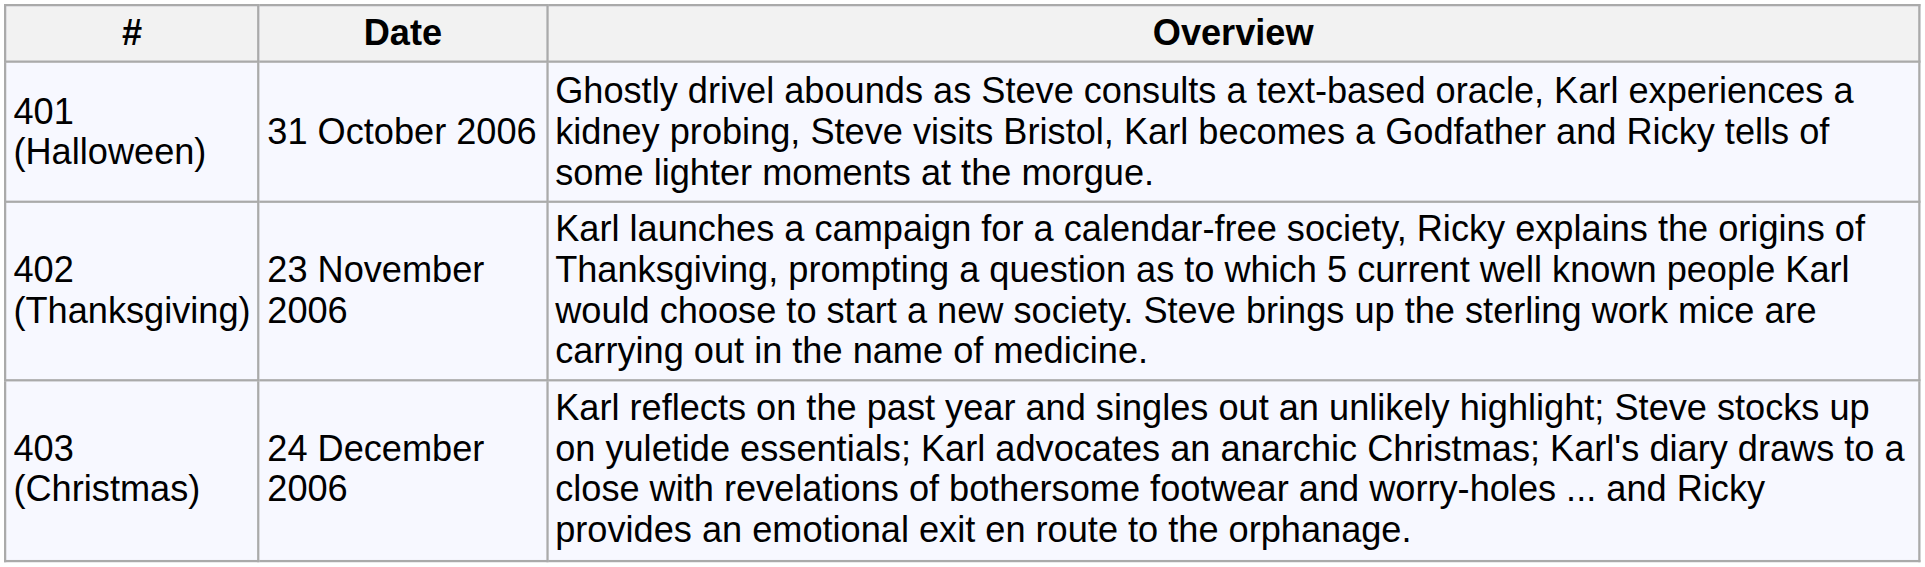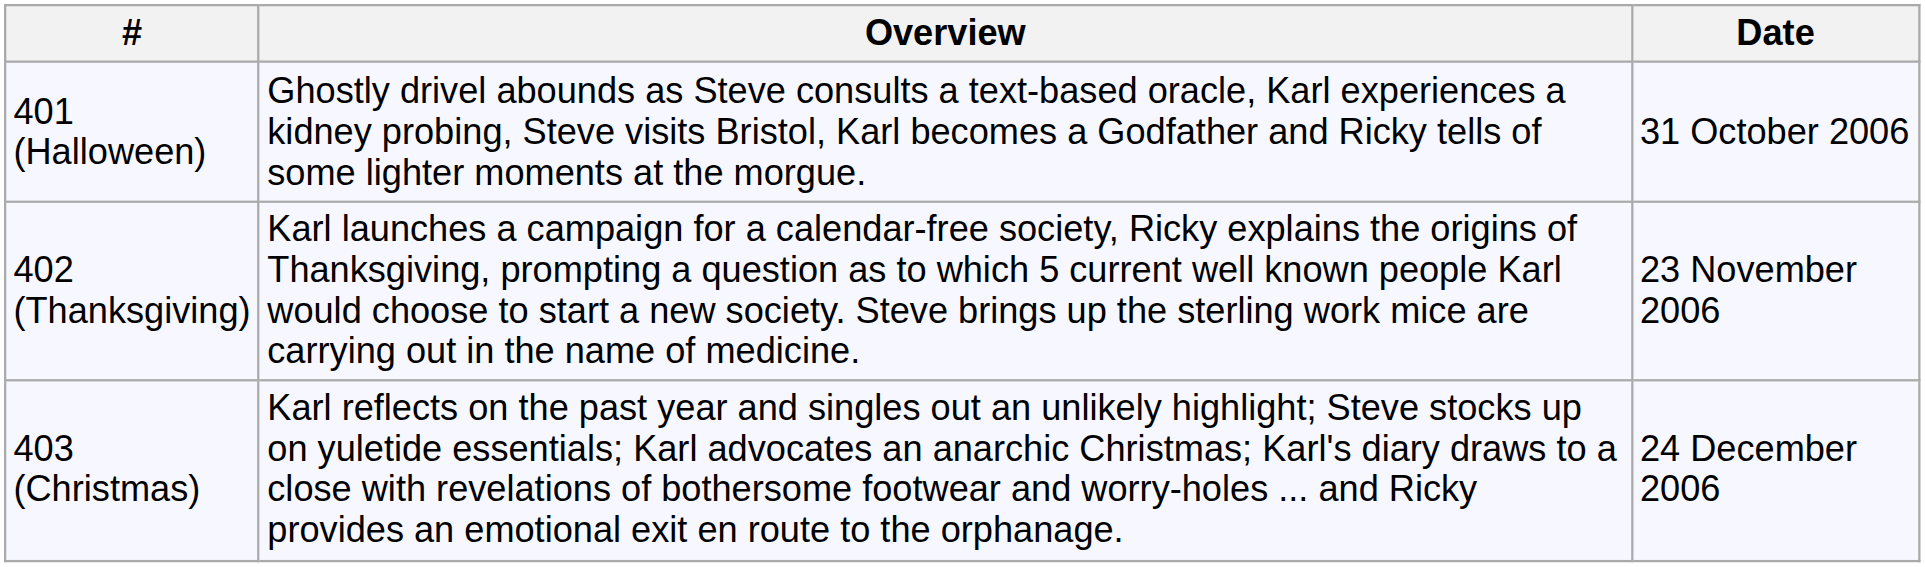 <table class="wikitable" style="border:1px; background-color:#f7f8ff" align=center cellpadding="7">
 <tr align="center" bgcolor="#e6e9ff">
 <th width="25">#</th>
+<th width="600">Overview</th>
 <th width="120">Date</th>
-<th width="600">Overview</th>
 </tr>
 <tr>
 <td>401 (Halloween)</td>
+<td>Ghostly drivel abounds as Steve consults a text-based oracle, Karl experiences a kidney probing, Steve visits Bristol, Karl becomes a Godfather and Ricky tells of some lighter moments at the morgue.</td>
 <td>31 October 2006</td>
-<td>Ghostly drivel abounds as Steve consults a text-based oracle, Karl experiences a kidney probing, Steve visits Bristol, Karl becomes a Godfather and Ricky tells of some lighter moments at the morgue.</td>
 </tr>
 <tr>
 <td>402 (Thanksgiving)</td>
+<td>Karl launches a campaign for a calendar-free society, Ricky explains the origins of Thanksgiving, prompting a question as to which 5 current well known people Karl would choose to start a new society. Steve brings up the sterling work mice are carrying out in the name of medicine.</td>
 <td>23 November 2006</td>
-<td>Karl launches a campaign for a calendar-free society, Ricky explains the origins of Thanksgiving, prompting a question as to which 5 current well known people Karl would choose to start a new society. Steve brings up the sterling work mice are carrying out in the name of medicine.</td>
 </tr>
 <tr>
 <td>403 (Christmas)</td>
+<td>Karl reflects on the past year and singles out an unlikely highlight; Steve stocks up on yuletide essentials; Karl advocates an anarchic Christmas; Karl's diary draws to a close with revelations of bothersome footwear and worry-holes ... and Ricky provides an emotional exit en route to the orphanage.</td>
 <td>24 December 2006</td>
-<td>Karl reflects on the past year and singles out an unlikely highlight; Steve stocks up on yuletide essentials; Karl advocates an anarchic Christmas; Karl's diary draws to a close with revelations of bothersome footwear and worry-holes ... and Ricky provides an emotional exit en route to the orphanage.</td>
 </tr>
 </table>
